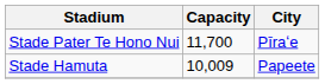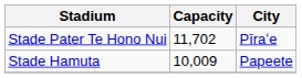 <table class="wikitable sortable">
 <tr>
 <th>Stadium</th>
 <th>Capacity</th>
 <th>City</th>
 </tr>
 <tr>
 <td><a href='#'>Stade Pater Te Hono Nui</a></td>
-<td>11,700</td>
+<td>11,702</td>
 <td><a href='#'>Pīraʻe</a></td>
 </tr>
 <tr>
 <td><a href='#'>Stade Hamuta</a></td>
 <td>10,009</td>
 <td><a href='#'>Papeete</a></td>
 </tr>
 <tr>
 </tr>
 </table>
